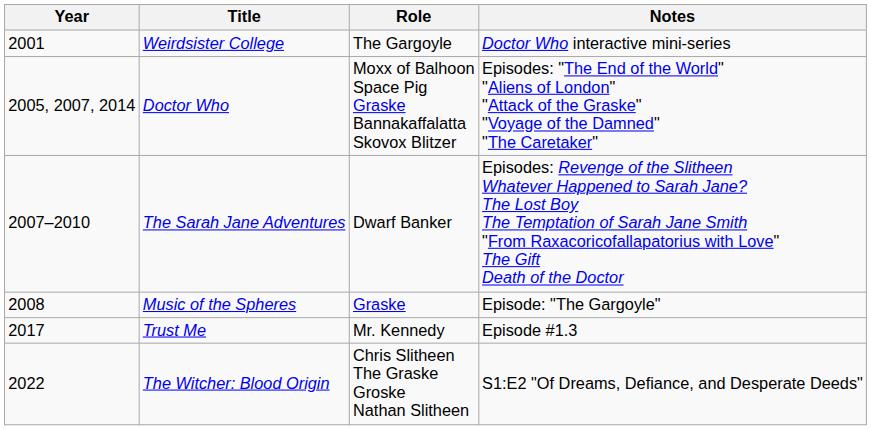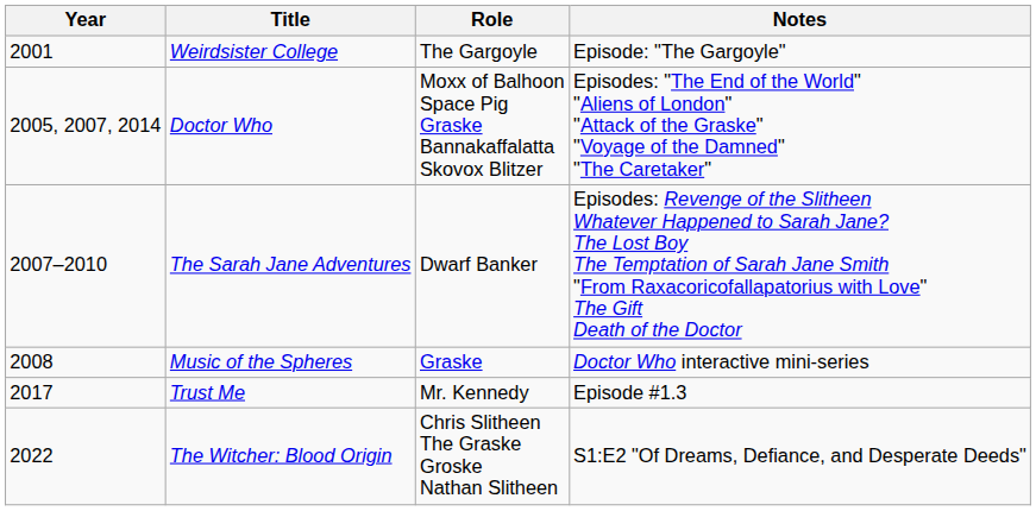 <table class="wikitable">
 <tr>
 <th>Year</th>
 <th>Title</th>
 <th>Role</th>
 <th>Notes</th>
 </tr>
 <tr>
 <td>2001</td>
 <td><em><a href='#'>Weirdsister College</a></em></td>
 <td>The Gargoyle</td>
-<td><em><a href='#'>Doctor Who</a></em> interactive mini-series</td>
+<td>Episode: "The Gargoyle"</td>
 </tr>
 <tr>
 <td>2005, 2007, 2014</td>
 <td><em><a href='#'>Doctor Who</a></em></td>
 <td>Moxx of Balhoon<br>Space Pig<br><a href='#'>Graske</a> <br>Bannakaffalatta<br>Skovox Blitzer</td>
 <td>Episodes: "<a href='#'>The End of the World</a>"<br>"<a href='#'>Aliens of London</a>"<br>"<a href='#'>Attack of the Graske</a>"<br>"<a href='#'>Voyage of the Damned</a>"<br>"<a href='#'>The Caretaker</a>"</td>
 </tr>
 <tr>
 <td>2007–2010</td>
 <td><em><a href='#'>The Sarah Jane Adventures</a></em></td>
 <td>Dwarf Banker</td>
 <td>Episodes: <em><a href='#'>Revenge of the Slitheen</a></em><br><em><a href='#'>Whatever Happened to Sarah Jane?</a></em><br><em><a href='#'>The Lost Boy</a></em><br><em><a href='#'>The Temptation of Sarah Jane Smith</a></em><br>"<a href='#'>From Raxacoricofallapatorius with Love</a>"<br><em><a href='#'>The Gift</a></em><br><em><a href='#'>Death of the Doctor</a></em></td>
 </tr>
 <tr>
 <td>2008</td>
 <td><em><a href='#'>Music of the Spheres</a></em></td>
 <td><a href='#'>Graske</a></td>
-<td>Episode: "The Gargoyle"</td>
+<td><em><a href='#'>Doctor Who</a></em> interactive mini-series</td>
 </tr>
 <tr>
 <td>2017</td>
 <td><em><a href='#'>Trust Me</a></em></td>
 <td>Mr. Kennedy</td>
 <td>Episode #1.3</td>
 </tr>
 <tr>
 <td>2022</td>
 <td><em><a href='#'>The Witcher: Blood Origin</a></em></td>
 <td>Chris Slitheen<br>The Graske<br>Groske<br>Nathan Slitheen</td>
 <td>S1:E2 "Of Dreams, Defiance, and Desperate Deeds"</td>
 </tr>
 </table>
